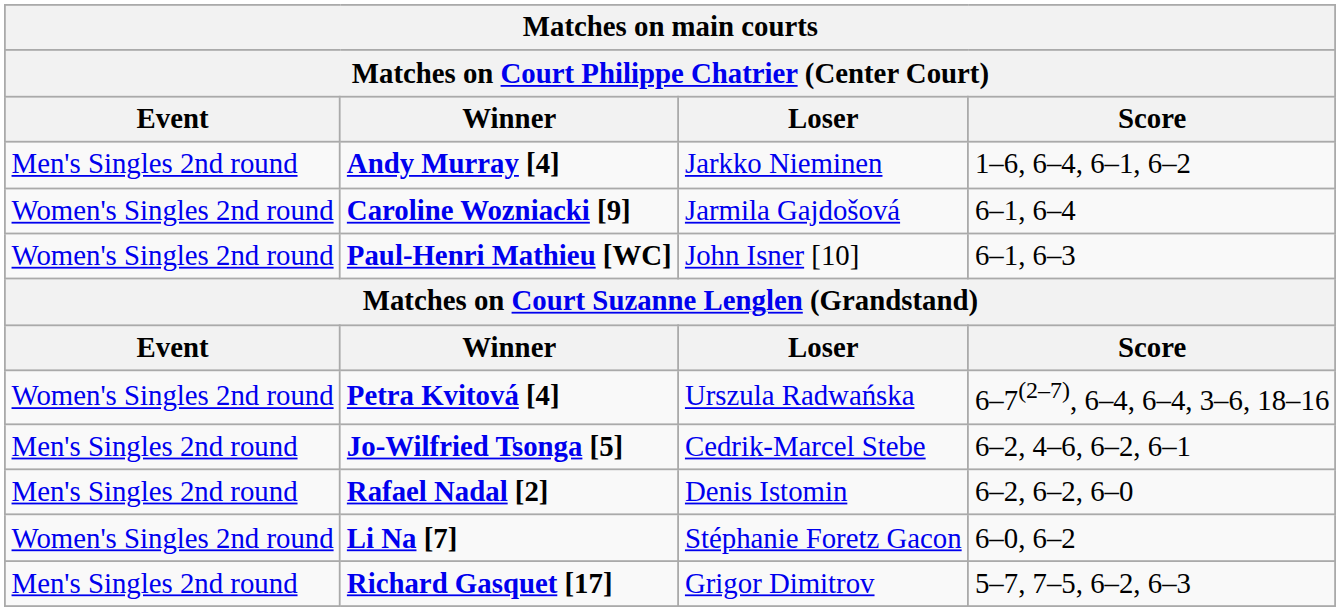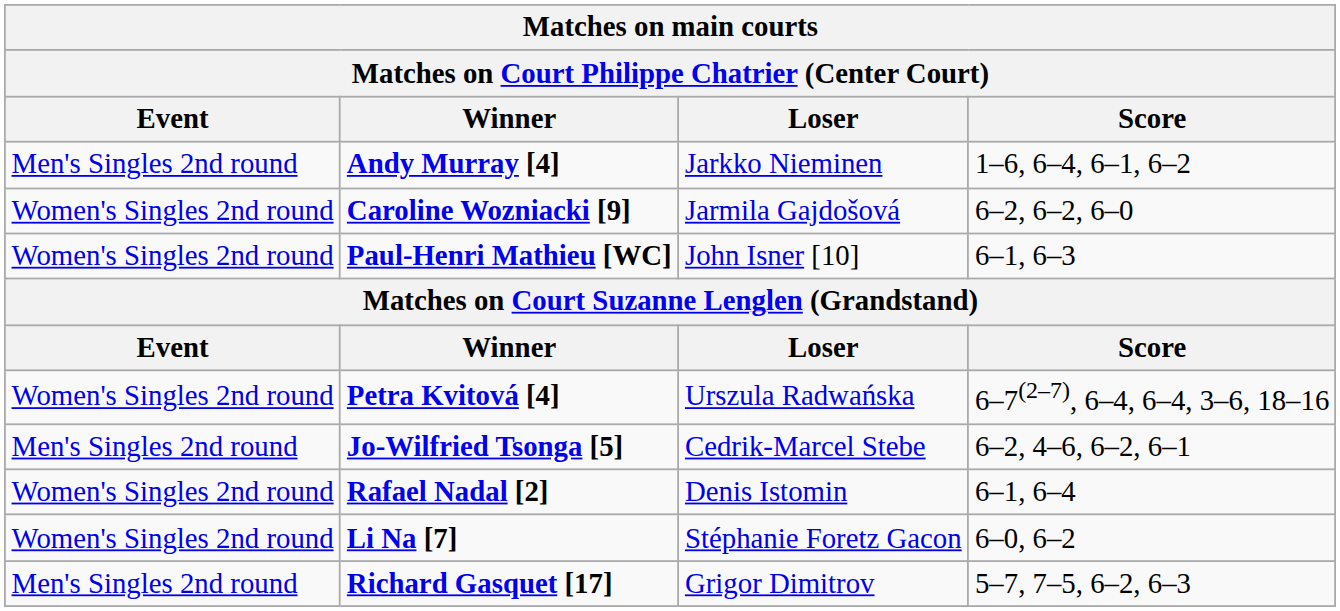 <table class="wikitable">
 <tr>
 <th colspan=4 style=white-space:nowrap>Matches on main courts</th>
 </tr>
 <tr>
 <th colspan=4>Matches on <a href='#'>Court Philippe Chatrier</a> (Center Court)</th>
 </tr>
 <tr>
 <th>Event</th>
 <th>Winner</th>
 <th>Loser</th>
 <th>Score</th>
 </tr>
 <tr>
 <td><a href='#'>Men's Singles 2nd round</a></td>
 <td> <strong><a href='#'>Andy Murray</a> [4]</strong></td>
 <td> <a href='#'>Jarkko Nieminen</a></td>
 <td>1–6, 6–4, 6–1, 6–2</td>
 </tr>
 <tr>
 <td><a href='#'>Women's Singles 2nd round</a></td>
 <td><strong> <a href='#'>Caroline Wozniacki</a> [9]</strong></td>
 <td> <a href='#'>Jarmila Gajdošová</a></td>
-<td>6–1, 6–4</td>
+<td>6–2, 6–2, 6–0</td>
 </tr>
 <tr>
 <td><a href='#'>Women's Singles 2nd round</a></td>
 <td> <strong><a href='#'>Paul-Henri Mathieu</a> [WC]</strong></td>
 <td> <a href='#'>John Isner</a> [10]</td>
 <td>6–1, 6–3</td>
 </tr>
 <tr>
 <th colspan=4>Matches on <a href='#'>Court Suzanne Lenglen</a> (Grandstand)</th>
 </tr>
 <tr>
 <th>Event</th>
 <th>Winner</th>
 <th>Loser</th>
 <th>Score</th>
 </tr>
 <tr>
 <td><a href='#'>Women's Singles 2nd round</a></td>
 <td> <strong><a href='#'>Petra Kvitová</a> [4]</strong></td>
 <td> <a href='#'>Urszula Radwańska</a></td>
 <td>6–7<sup>(2–7)</sup>, 6–4, 6–4, 3–6, 18–16</td>
 </tr>
 <tr>
 <td><a href='#'>Men's Singles 2nd round</a></td>
 <td> <strong><a href='#'>Jo-Wilfried Tsonga</a> [5]</strong></td>
 <td> <a href='#'>Cedrik-Marcel Stebe</a></td>
 <td>6–2, 4–6, 6–2, 6–1</td>
 </tr>
 <tr>
-<td><a href='#'>Men's Singles 2nd round</a></td>
+<td><a href='#'>Women's Singles 2nd round</a></td>
 <td><strong> <a href='#'>Rafael Nadal</a> [2]</strong></td>
 <td> <a href='#'>Denis Istomin</a></td>
-<td>6–2, 6–2, 6–0</td>
+<td>6–1, 6–4</td>
 </tr>
 <tr>
 <td><a href='#'>Women's Singles 2nd round</a></td>
 <td> <strong><a href='#'>Li Na</a> [7]</strong></td>
 <td> <a href='#'>Stéphanie Foretz Gacon</a></td>
 <td>6–0, 6–2</td>
 </tr>
 <tr>
 <td><a href='#'>Men's Singles 2nd round</a></td>
 <td><strong> <a href='#'>Richard Gasquet</a> [17]</strong></td>
 <td> <a href='#'>Grigor Dimitrov</a></td>
 <td>5–7, 7–5, 6–2, 6–3</td>
 </tr>
 </table>
